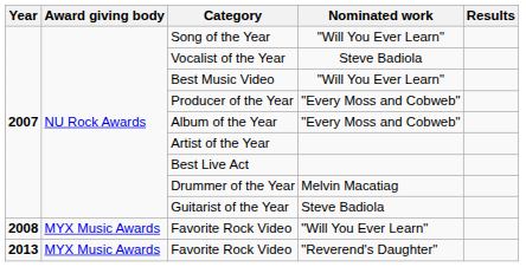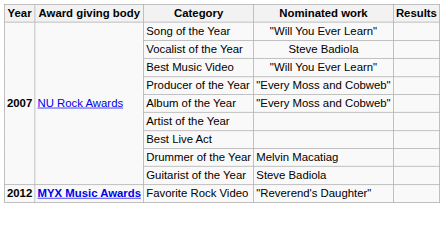 <table class="wikitable">
 <tr>
 <th>Year</th>
 <th>Award giving body</th>
 <th>Category</th>
 <th>Nominated work</th>
 <th>Results</th>
 </tr>
 <tr>
 <td rowspan=9><strong>2007</strong></td>
 <td rowspan=9><a href='#'>NU Rock Awards</a></td>
 <td>Song of the Year</td>
 <td align=center>"Will You Ever Learn"</td>
 <td></td>
 </tr>
 <tr>
 <td>Vocalist of the Year</td>
 <td align=center>Steve Badiola</td>
 <td></td>
 </tr>
 <tr>
 <td>Best Music Video</td>
 <td align=center>"Will You Ever Learn"</td>
 <td></td>
 </tr>
 <tr>
 <td>Producer of the Year</td>
 <td>"Every Moss and Cobweb"</td>
 <td></td>
 </tr>
 <tr>
 <td>Album of the Year</td>
 <td>"Every Moss and Cobweb"</td>
 <td></td>
 </tr>
 <tr>
 <td>Artist of the Year</td>
 <td></td>
 <td></td>
 </tr>
 <tr>
 <td>Best Live Act</td>
 <td></td>
 <td></td>
 </tr>
 <tr>
 <td>Drummer of the Year</td>
 <td>Melvin Macatiag</td>
 <td></td>
 </tr>
 <tr>
 <td>Guitarist of the Year</td>
 <td>Steve Badiola</td>
 <td></td>
 </tr>
 <tr>
-<td><strong>2008</strong></td>
-<td><a href='#'>MYX Music Awards</a></td>
-<td>Favorite Rock Video</td>
-<td>"Will You Ever Learn"</td>
-<td></td>
-</tr>
-<tr>
-<td><strong>2013</strong></td>
-<td><a href='#'>MYX Music Awards</a></td>
+<td><strong>2012</strong></td>
+<td><strong><a href='#'>MYX Music Awards</a></strong></td>
 <td>Favorite Rock Video</td>
 <td>"Reverend's Daughter"</td>
 <td></td>
 </tr>
 </table>
